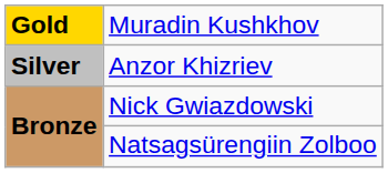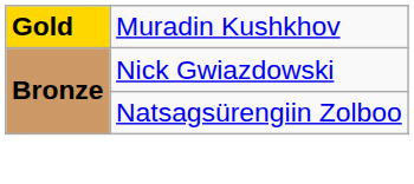 <table class="wikitable">
 <tr>
 <td bgcolor="gold"><strong>Gold</strong></td>
 <td> <a href='#'>Muradin Kushkhov</a></td>
-</tr>
-<tr>
-<td bgcolor="silver"><strong>Silver</strong></td>
-<td> <a href='#'>Anzor Khizriev</a></td>
 </tr>
 <tr>
 <td rowspan="2" bgcolor="#cc9966"><strong>Bronze</strong></td>
 <td> <a href='#'>Nick Gwiazdowski</a></td>
 </tr>
 <tr>
 <td> <a href='#'>Natsagsürengiin Zolboo</a></td>
 </tr>
 </table>
